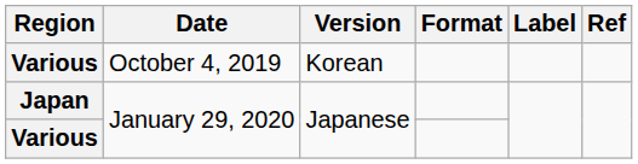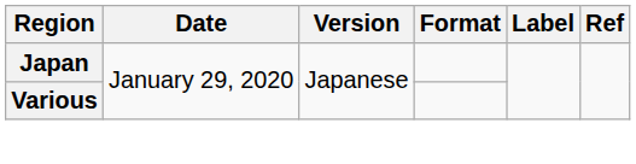 <table class="wikitable plainrowheaders">
 <tr>
 <th scope="col">Region</th>
 <th scope="col">Date</th>
 <th scope="col">Version</th>
 <th scope="col">Format</th>
 <th scope="col">Label</th>
 <th scope="col">Ref</th>
-</tr>
-<tr>
-<th scope="row">Various</th>
-<td>October 4, 2019</td>
-<td>Korean</td>
-<td></td>
-<td></td>
-<td></td>
 </tr>
 <tr>
 <th scope="row">Japan</th>
 <td rowspan="2">January 29, 2020</td>
 <td rowspan="2">Japanese</td>
 <td></td>
 <td rowspan="2"></td>
 <td rowspan="2"></td>
 </tr>
 <tr>
 <th scope="row">Various </th>
 <td></td>
 </tr>
 </table>
